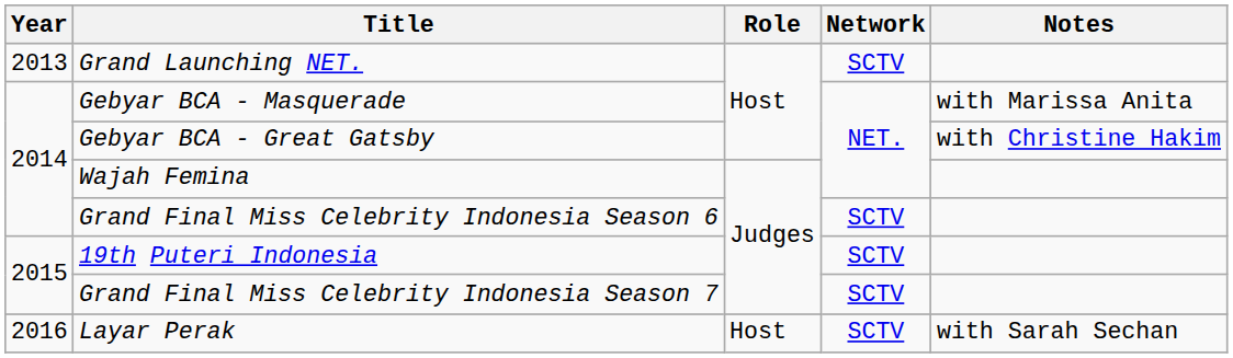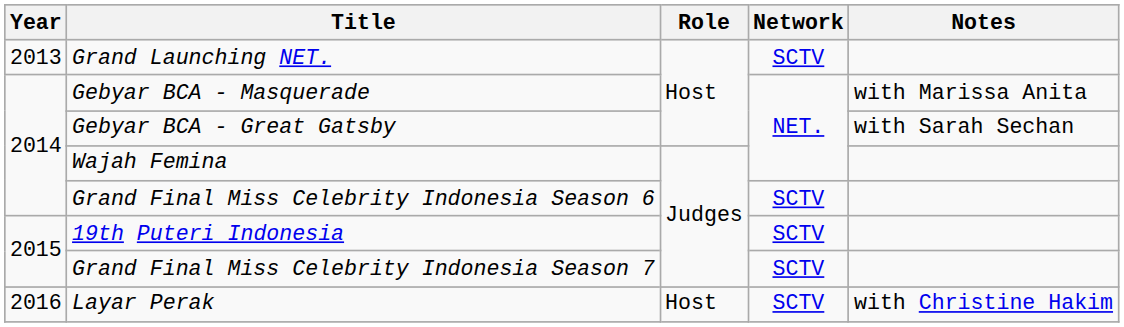 <table class="wikitable">
 <tr style="text-align:center;">
 <th>Year</th>
 <th><strong>Title</strong></th>
 <th><strong>Role</strong></th>
 <th>Network</th>
 <th>Notes</th>
 </tr>
 <tr>
 <td>2013</td>
 <td><em>Grand Launching <a href='#'>NET.</a></em></td>
 <td rowspan="3">Host</td>
 <td style="text-align:center;"><a href='#'>SCTV</a></td>
 <td></td>
 </tr>
 <tr>
 <td rowspan="4">2014</td>
 <td><em>Gebyar BCA - Masquerade</em></td>
 <td rowspan="3" style="text-align:center;"><a href='#'>NET.</a></td>
 <td>with Marissa Anita</td>
 </tr>
 <tr>
 <td><em>Gebyar BCA - Great Gatsby</em></td>
-<td>with <a href='#'>Christine Hakim</a></td>
+<td>with Sarah Sechan</td>
 </tr>
 <tr>
 <td><em>Wajah Femina</em></td>
 <td rowspan="4">Judges</td>
 <td></td>
 </tr>
 <tr>
 <td><em>Grand Final Miss Celebrity Indonesia Season 6</em></td>
 <td style="text-align:center;"><a href='#'>SCTV</a></td>
 <td></td>
 </tr>
 <tr>
 <td rowspan="2">2015</td>
 <td><em><a href='#'>19th</a> <a href='#'>Puteri Indonesia</a></em></td>
 <td style="text-align:center;"><a href='#'>SCTV</a></td>
 <td></td>
 </tr>
 <tr>
 <td><em>Grand Final Miss Celebrity Indonesia Season 7</em></td>
 <td style="text-align:center;"><a href='#'>SCTV</a></td>
 <td></td>
 </tr>
 <tr>
 <td>2016</td>
 <td><em>Layar Perak</em></td>
 <td>Host</td>
 <td style="text-align:center;"><a href='#'>SCTV</a></td>
-<td>with Sarah Sechan</td>
+<td>with <a href='#'>Christine Hakim</a></td>
 </tr>
 </table>
